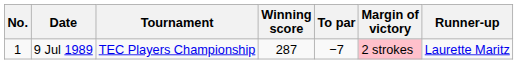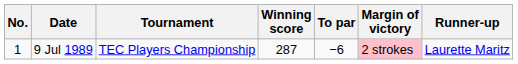 <table class="wikitable" style="font-size:95%;">
 <tr>
 <th>No.</th>
 <th>Date</th>
 <th>Tournament</th>
 <th>Winning<br>score</th>
 <th>To par</th>
 <th>Margin of<br>victory</th>
 <th>Runner-up</th>
 </tr>
 <tr>
 <td align=center>1</td>
 <td align=right>9 Jul <a href='#'>1989</a></td>
 <td><a href='#'>TEC Players Championship</a></td>
 <td align=center>287</td>
-<td align=center>−7</td>
+<td align=center>−6</td>
 <td style="background: pink;">2 strokes</td>
 <td> <a href='#'>Laurette Maritz</a></td>
 </tr>
 </table>
